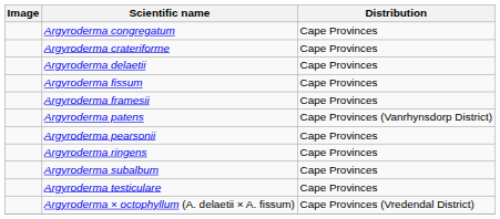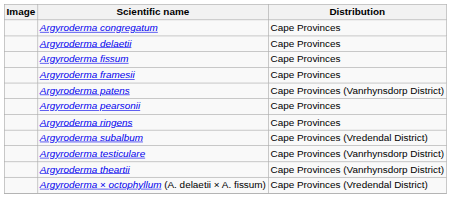 <table class="wikitable">
 <tr>
 <th>Image</th>
 <th>Scientific name</th>
 <th>Distribution</th>
 </tr>
 <tr>
 <td></td>
 <td><em><a href='#'>Argyroderma congregatum</a></em> </td>
-<td>Cape Provinces</td>
-</tr>
-<tr>
-<td></td>
-<td><em><a href='#'>Argyroderma crateriforme</a></em> </td>
 <td>Cape Provinces</td>
 </tr>
 <tr>
 <td></td>
 <td><em><a href='#'>Argyroderma delaetii</a></em> </td>
 <td>Cape Provinces</td>
 </tr>
 <tr>
 <td></td>
 <td><em><a href='#'>Argyroderma fissum</a></em> </td>
 <td>Cape Provinces</td>
 </tr>
 <tr>
 <td></td>
 <td><em><a href='#'>Argyroderma framesii</a></em> </td>
 <td>Cape Provinces</td>
 </tr>
 <tr>
 <td></td>
 <td><em><a href='#'>Argyroderma patens</a></em> </td>
 <td>Cape Provinces  (Vanrhynsdorp District)</td>
 </tr>
 <tr>
 <td></td>
 <td><em><a href='#'>Argyroderma pearsonii</a></em> </td>
 <td>Cape Provinces</td>
 </tr>
 <tr>
 <td></td>
 <td><em><a href='#'>Argyroderma ringens</a></em> </td>
 <td>Cape Provinces</td>
 </tr>
 <tr>
 <td></td>
 <td><em><a href='#'>Argyroderma subalbum</a></em> </td>
-<td>Cape Provinces</td>
+<td>Cape Provinces (Vredendal District)</td>
 </tr>
 <tr>
 <td></td>
 <td><em><a href='#'>Argyroderma testiculare</a></em> </td>
-<td>Cape Provinces</td>
+<td>Cape Provinces (Vanrhynsdorp District)</td>
+</tr>
+<tr>
+<td></td>
+<td><em><a href='#'>Argyroderma theartii</a></em> </td>
+<td>Cape Provinces (Vanrhynsdorp District)</td>
 </tr>
 <tr>
 <td></td>
 <td><a href='#'><em>Argyroderma</em> × <em>octophyllum</em></a>  (A. delaetii × A. fissum)</td>
 <td>Cape Provinces (Vredendal District)</td>
 </tr>
 <tr>
 </tr>
 </table>
